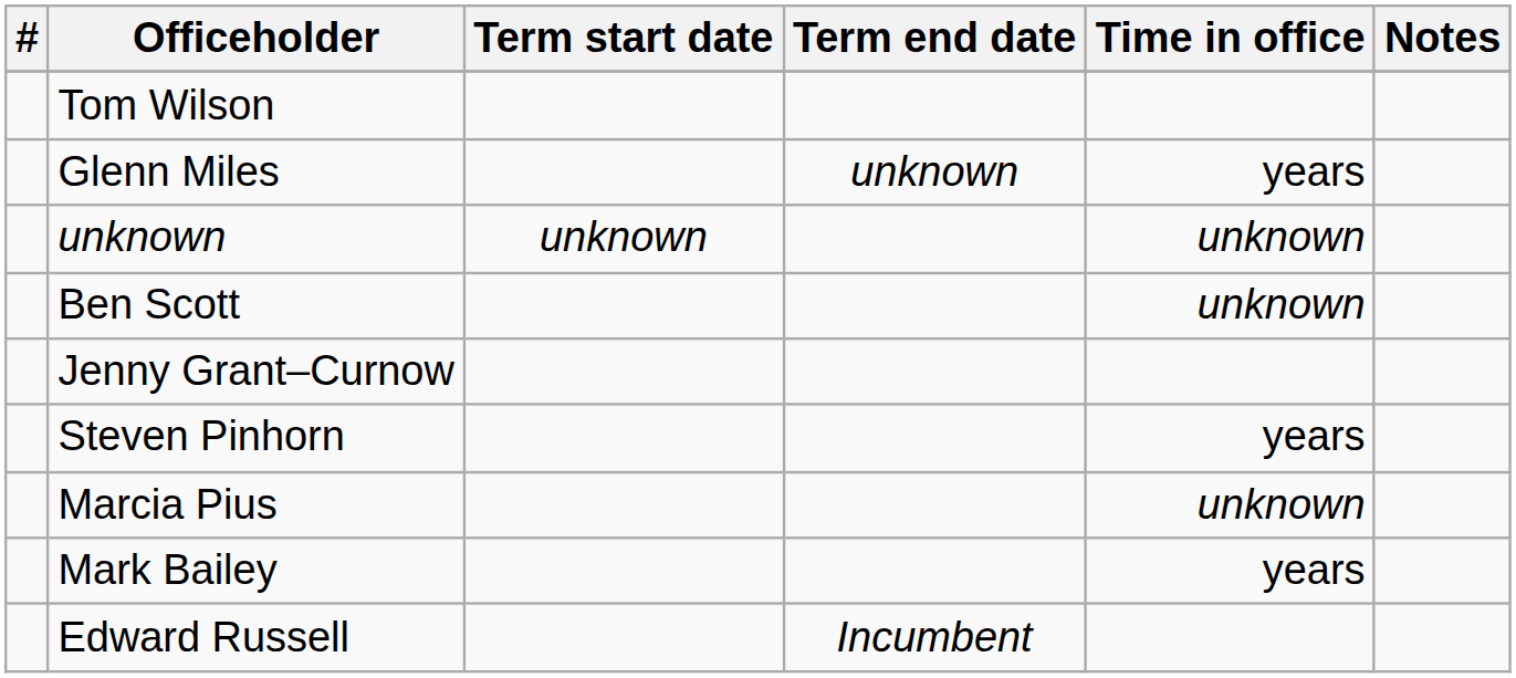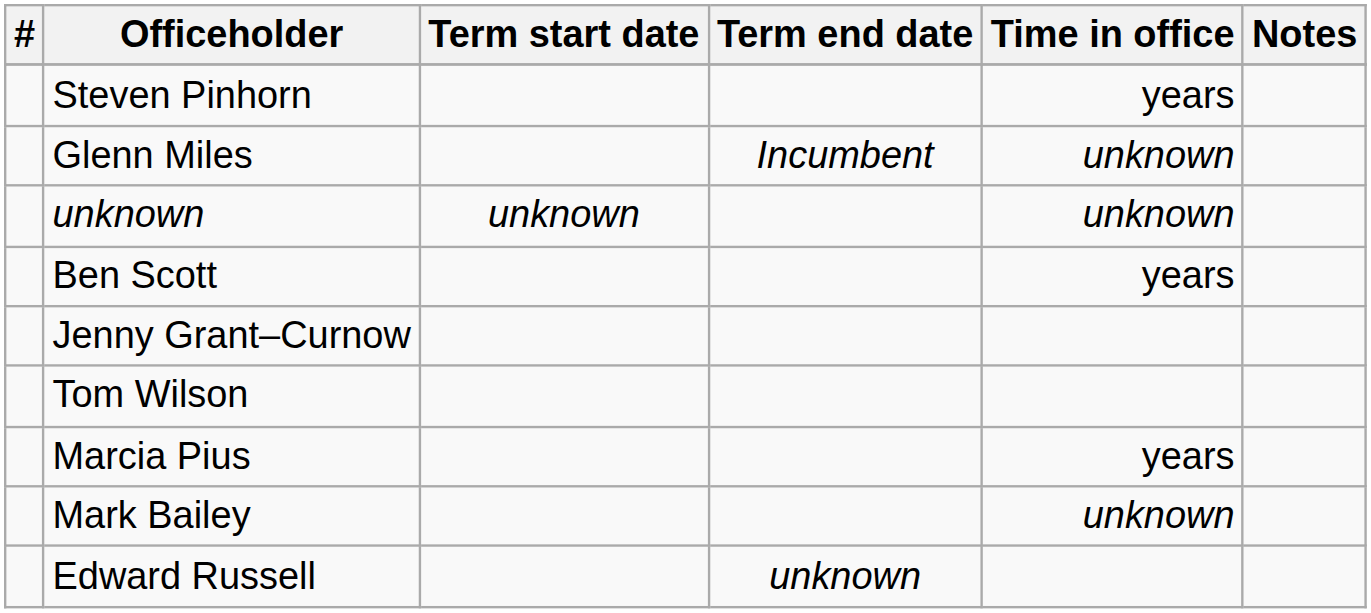 <table class='wikitable sortable'>
 <tr>
 <th>#</th>
 <th>Officeholder</th>
 <th>Term start date</th>
 <th>Term end date</th>
 <th>Time in office</th>
 <th>Notes</th>
 </tr>
 <tr>
 </tr>
 <tr>
 <td align=center></td>
-<td>Tom Wilson</td>
+<td>Steven Pinhorn</td>
 <td align=center></td>
 <td align=center></td>
-<td align=right></td>
+<td align=right> years</td>
 <td></td>
 </tr>
 <tr>
 <td align=center></td>
 <td>Glenn Miles</td>
 <td align=center></td>
-<td align=center><em>unknown</em></td>
-<td align=right> years</td>
+<td align=center><em>Incumbent</em></td>
+<td align=right><em>unknown</em></td>
 <td></td>
 </tr>
 <tr>
 <td align=center></td>
 <td><em>unknown</em></td>
 <td align=center><em>unknown</em></td>
 <td align=center></td>
 <td align=right><em>unknown</em></td>
 <td></td>
 </tr>
 <tr>
 <td align=center></td>
 <td>Ben Scott</td>
 <td align=center></td>
 <td align=center></td>
-<td align=right><em>unknown</em></td>
+<td align=right> years</td>
 <td></td>
 </tr>
 <tr>
 <td align=center></td>
 <td>Jenny Grant–Curnow</td>
 <td align=center></td>
 <td align=center></td>
 <td align=right></td>
 <td></td>
 </tr>
 <tr>
 <td align=center></td>
-<td>Steven Pinhorn</td>
+<td>Tom Wilson</td>
+<td align=center></td>
+<td align=center></td>
+<td align=right></td>
+<td></td>
+</tr>
+<tr>
+<td align=center></td>
+<td>Marcia Pius</td>
 <td align=center></td>
 <td align=center></td>
 <td align=right> years</td>
 <td></td>
 </tr>
 <tr>
 <td align=center></td>
-<td>Marcia Pius</td>
+<td>Mark Bailey</td>
 <td align=center></td>
 <td align=center></td>
 <td align=right><em>unknown</em></td>
 <td></td>
 </tr>
 <tr>
 <td align=center></td>
-<td>Mark Bailey</td>
-<td align=center></td>
-<td align=center></td>
-<td align=right> years</td>
-<td></td>
-</tr>
-<tr>
-<td align=center></td>
 <td>Edward Russell</td>
 <td align=center></td>
-<td align=center><em>Incumbent</em></td>
+<td align=center><em>unknown</em></td>
 <td align=right></td>
 <td></td>
 </tr>
 </table>
